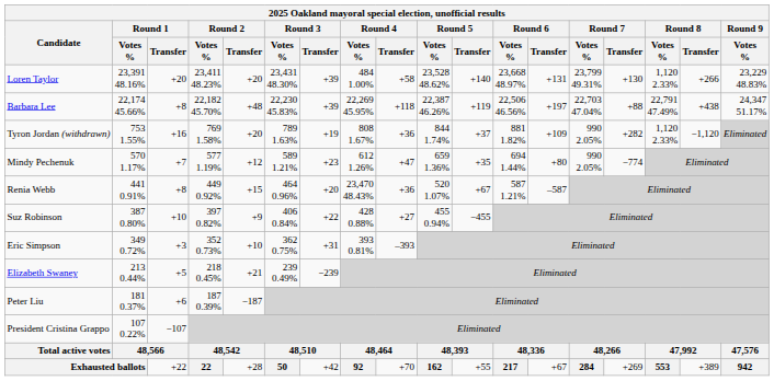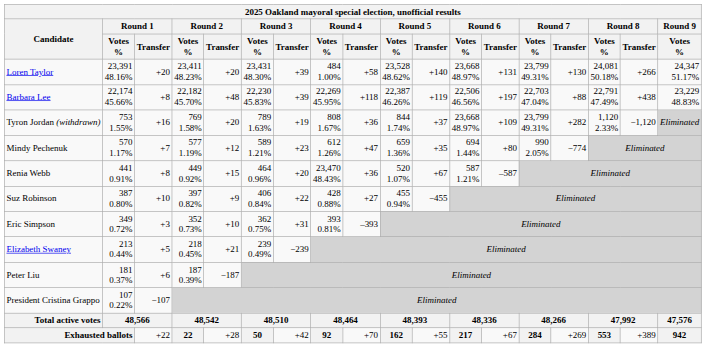 <table class="wikitable" style="text-align:center;font-size:85%;">
 <tr>
 <th colspan="18">2025 Oakland mayoral special election, unofficial results</th>
 </tr>
 <tr>
 <th rowspan="2">Candidate</th>
 <th colspan="2">Round 1</th>
 <th colspan="2">Round 2</th>
 <th colspan="2">Round 3</th>
 <th colspan="2">Round 4</th>
 <th colspan="2">Round 5</th>
 <th colspan="2">Round 6</th>
 <th colspan="2">Round 7</th>
 <th colspan="2">Round 8</th>
 <th colspan="1">Round 9</th>
 </tr>
 <tr>
 <th>Votes<br>%</th>
 <th>Transfer</th>
 <th>Votes<br>%</th>
 <th>Transfer</th>
 <th>Votes<br>%</th>
 <th>Transfer</th>
 <th>Votes<br>%</th>
 <th>Transfer</th>
 <th>Votes<br>%</th>
 <th>Transfer</th>
 <th>Votes<br>%</th>
 <th>Transfer</th>
 <th>Votes<br>%</th>
 <th>Transfer</th>
 <th>Votes<br>%</th>
 <th>Transfer</th>
 <th>Votes<br>%</th>
 </tr>
 <tr align=right>
 <td align=left><a href='#'>Loren Taylor</a></td>
 <td>23,391<br>48.16%</td>
 <td>+20</td>
 <td>23,411<br>48.23%</td>
 <td>+20</td>
 <td>23,431<br>48.30%</td>
 <td>+39</td>
 <td>484<br>1.00%</td>
 <td>+58</td>
 <td>23,528<br>48.62%</td>
 <td>+140</td>
 <td>23,668<br>48.97%</td>
 <td>+131</td>
 <td>23,799<br>49.31%</td>
 <td>+130</td>
-<td>1,120<br>2.33%</td>
+<td>24,081<br>50.18%</td>
 <td>+266</td>
-<td>23,229<br>48.83%</td>
+<td>24,347<br>51.17%</td>
 </tr>
 <tr align=right>
 <td align=left><a href='#'>Barbara Lee</a></td>
 <td>22,174<br>45.66%</td>
 <td>+8</td>
 <td>22,182<br>45.70%</td>
 <td>+48</td>
 <td>22,230<br>45.83%</td>
 <td>+39</td>
 <td>22,269<br>45.95%</td>
 <td>+118</td>
 <td>22,387<br>46.26%</td>
 <td>+119</td>
 <td>22,506<br>46.56%</td>
 <td>+197</td>
 <td>22,703<br>47.04%</td>
 <td>+88</td>
 <td>22,791<br>47.49%</td>
 <td>+438</td>
-<td>24,347<br>51.17%</td>
+<td>23,229<br>48.83%</td>
 </tr>
 <tr align=right>
 <td align=left>Tyron Jordan <em>(withdrawn)</em></td>
 <td>753<br>1.55%</td>
 <td>+16</td>
 <td>769<br>1.58%</td>
 <td>+20</td>
 <td>789<br>1.63%</td>
 <td>+19</td>
 <td>808<br>1.67%</td>
 <td>+36</td>
 <td>844<br>1.74%</td>
 <td>+37</td>
-<td>881<br>1.82%</td>
+<td>23,668<br>48.97%</td>
 <td>+109</td>
-<td>990<br>2.05%</td>
+<td>23,799<br>49.31%</td>
 <td>+282</td>
 <td>1,120<br>2.33%</td>
 <td>−1,120</td>
 <td colspan="2"  style="background:lightgrey; text-align:center;"><em>Eliminated</em></td>
 </tr>
 <tr align=right>
 <td align=left>Mindy Pechenuk</td>
 <td>570<br>1.17%</td>
 <td>+7</td>
 <td>577<br>1.19%</td>
 <td>+12</td>
 <td>589<br>1.21%</td>
 <td>+23</td>
 <td>612<br>1.26%</td>
 <td>+47</td>
 <td>659<br>1.36%</td>
 <td>+35</td>
 <td>694<br>1.44%</td>
 <td>+80</td>
 <td>990<br>2.05%</td>
 <td>−774</td>
 <td colspan="5"  style="background:lightgrey; text-align:center;"><em>Eliminated</em></td>
 </tr>
 <tr align=right>
 <td align=left>Renia Webb</td>
 <td>441<br>0.91%</td>
 <td>+8</td>
 <td>449<br>0.92%</td>
 <td>+15</td>
 <td>464<br>0.96%</td>
 <td>+20</td>
 <td>23,470<br>48.43%</td>
 <td>+36</td>
 <td>520<br>1.07%</td>
 <td>+67</td>
 <td>587<br>1.21%</td>
 <td>–587</td>
 <td colspan="8"  style="background:lightgrey; text-align:center;"><em>Eliminated</em></td>
 </tr>
 <tr align=right>
 <td align=left>Suz Robinson</td>
 <td>387<br>0.80%</td>
 <td>+10</td>
 <td>397<br>0.82%</td>
 <td>+9</td>
 <td>406<br>0.84%</td>
 <td>+22</td>
 <td>428<br>0.88%</td>
 <td>+27</td>
 <td>455<br>0.94%</td>
 <td>−455</td>
 <td colspan="11"  style="background:lightgrey; text-align:center;"><em>Eliminated</em></td>
 </tr>
 <tr align=right>
 <td align=left>Eric Simpson</td>
 <td>349<br>0.72%</td>
 <td>+3</td>
 <td>352<br>0.73%</td>
 <td>+10</td>
 <td>362<br>0.75%</td>
 <td>+31</td>
 <td>393<br>0.81%</td>
 <td>–393</td>
 <td colspan="14"  style="background:lightgrey; text-align:center;"><em>Eliminated</em></td>
 </tr>
 <tr align=right>
 <td align=left><a href='#'>Elizabeth Swaney</a></td>
 <td>213<br>0.44%</td>
 <td>+5</td>
 <td>218<br>0.45%</td>
 <td>+21</td>
 <td>239<br>0.49%</td>
 <td>−239</td>
 <td colspan="17"  style="background:lightgrey; text-align:center;"><em>Eliminated</em></td>
 </tr>
 <tr align=right>
 <td align=left>Peter Liu</td>
 <td>181<br>0.37%</td>
 <td>+6</td>
 <td>187<br>0.39%</td>
 <td>−187</td>
 <td colspan="20"  style="background:lightgrey; text-align:center;"><em>Eliminated</em></td>
 </tr>
 <tr align=right>
 <td align=left>President Cristina Grappo</td>
 <td>107<br>0.22%</td>
 <td>−107</td>
 <td colspan="23"  style="background:lightgrey; text-align:center;"><em>Eliminated</em></td>
 </tr>
 <tr align="right">
 <th scope="row" style="text-align:right;">Total active votes</th>
 <th colspan=2>48,566</th>
 <th colspan=2>48,542</th>
 <th colspan=2>48,510</th>
 <th colspan=2>48,464</th>
 <th colspan=2>48,393</th>
 <th colspan=2>48,336</th>
 <th colspan=2>48,266</th>
 <th colspan=2>47,992</th>
 <th colspan=2>47,576</th>
 </tr>
 <tr align=right>
 <th colspan=2 scope="row" style="text-align:right;">Exhausted ballots</th>
 <td>+22</td>
 <th>22</th>
 <td>+28</td>
 <th>50</th>
 <td>+42</td>
 <th>92</th>
 <td>+70</td>
 <th>162</th>
 <td>+55</td>
 <th>217</th>
 <td>+67</td>
 <th>284</th>
 <td>+269</td>
 <th>553</th>
 <td>+389</td>
 <th>942</th>
 </tr>
 </table>
